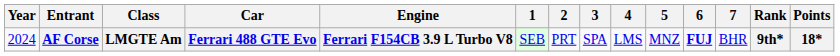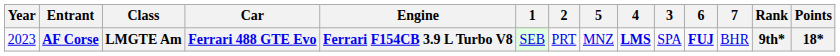 <table class="wikitable" style="text-align:center; font-size:90%">
 <tr>
 <th>Year</th>
 <th>Entrant</th>
 <th>Class</th>
 <th>Car</th>
 <th>Engine</th>
 <th>1</th>
 <th>2</th>
+<th>5</th>
+<th>4</th>
 <th>3</th>
-<th>4</th>
-<th>5</th>
 <th>6</th>
 <th>7</th>
 <th>Rank</th>
 <th>Points</th>
 </tr>
 <tr>
-<td><a href='#'>2024</a></td>
+<td><a href='#'>2023</a></td>
 <th><a href='#'>AF Corse</a></th>
 <th>LMGTE Am</th>
 <th><a href='#'>Ferrari 488 GTE Evo</a></th>
 <th><a href='#'>Ferrari</a> <a href='#'>F154CB</a> 3.9 L Turbo V8</th>
 <td style="background:#DFFFDF;"><a href='#'>SEB</a><br></td>
 <td style="background:#;"><a href='#'>PRT</a></td>
+<td style="background:#;"><a href='#'>MNZ</a></td>
+<td style="background:#;"><strong><a href='#'>LMS</a></strong></td>
 <td style="background:#;"><a href='#'>SPA</a></td>
-<td style="background:#;"><a href='#'>LMS</a></td>
-<td style="background:#;"><a href='#'>MNZ</a></td>
 <td style="background:#;"><strong><a href='#'>FUJ</a></strong></td>
 <td style="background:#;"><a href='#'>BHR</a></td>
 <th>9th*</th>
 <th>18*</th>
 </tr>
 </table>
